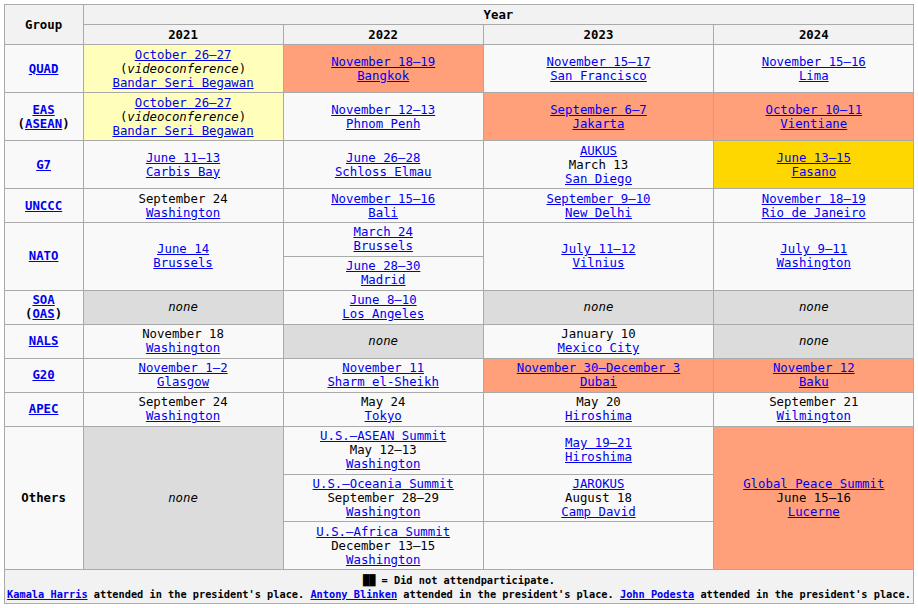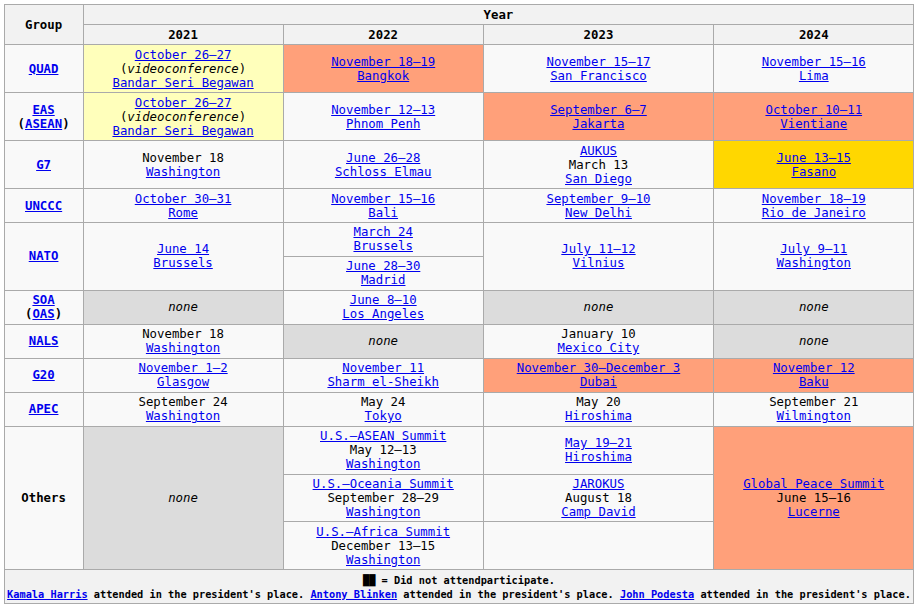 <table class="wikitable" style="margin:1em auto; font-size:95%; text-align:center;">
 <tr>
 <th rowspan="2">Group</th>
 <th colspan="4">Year</th>
 </tr>
 <tr>
 <th>2021</th>
 <th>2022</th>
 <th>2023</th>
 <th>2024</th>
 </tr>
 <tr>
 <td><strong><a href='#'>QUAD</a></strong></td>
 <td style="background:#ffb;"><a href='#'>October 26–27</a><br>(<em>videoconference</em>)<br> <a href='#'>Bandar Seri Begawan</a></td>
 <td style="background:#ffa07a;"><a href='#'>November 18–19</a><br> <a href='#'>Bangkok</a></td>
 <td><a href='#'>November 15–17</a><br> <a href='#'>San Francisco</a></td>
 <td><a href='#'>November 15–16</a><br> <a href='#'>Lima</a></td>
 </tr>
 <tr>
 <td><strong><a href='#'>EAS</a><br>(<a href='#'>ASEAN</a>)</strong></td>
 <td style="background:#ffb;"><a href='#'>October 26–27</a><br>(<em>videoconference</em>)<br> <a href='#'>Bandar Seri Begawan</a></td>
 <td><a href='#'>November 12–13</a><br> <a href='#'>Phnom Penh</a></td>
 <td style="background:#ffa07a;"><a href='#'>September 6–7</a><br> <a href='#'>Jakarta</a></td>
 <td style="background:#ffa07a;"><a href='#'>October 10–11</a><br> <a href='#'>Vientiane</a></td>
 </tr>
 <tr>
 <td><strong><a href='#'>G7</a></strong></td>
-<td><a href='#'>June 11–13</a><br> <a href='#'>Carbis Bay</a></td>
+<td>November 18<br> <a href='#'>Washington</a></td>
 <td><a href='#'>June 26–28</a><br> <a href='#'>Schloss Elmau</a></td>
 <td><a href='#'>AUKUS</a><br>March 13<br> <a href='#'>San Diego</a></td>
 <td style="background: gold;"><a href='#'>June 13–15</a><br> <a href='#'>Fasano</a></td>
 </tr>
 <tr>
 <td><strong><a href='#'>UNCCC</a></strong></td>
-<td>September 24<br> <a href='#'>Washington</a></td>
+<td><a href='#'>October 30–31</a><br> <a href='#'>Rome</a></td>
 <td><a href='#'>November 15–16</a><br> <a href='#'>Bali</a></td>
 <td><a href='#'>September 9–10</a><br> <a href='#'>New Delhi</a></td>
 <td><a href='#'>November 18–19</a><br> <a href='#'>Rio de Janeiro</a></td>
 </tr>
 <tr>
 <td rowspan="2"><strong><a href='#'>NATO</a></strong></td>
 <td rowspan="2"><a href='#'>June 14</a><br> <a href='#'>Brussels</a></td>
 <td><a href='#'>March 24</a><br> <a href='#'>Brussels</a></td>
 <td rowspan="2"><a href='#'>July 11–12</a><br> <a href='#'>Vilnius</a></td>
 <td rowspan="2"><a href='#'>July 9–11</a><br> <a href='#'>Washington</a></td>
 </tr>
 <tr>
 <td><a href='#'>June 28–30</a><br>  <a href='#'>Madrid</a></td>
 </tr>
 <tr>
 <td><strong><a href='#'>SOA</a><br>(<a href='#'>OAS</a>)</strong></td>
 <td style="background:#dcdcdc;"><em>none</em></td>
 <td><a href='#'>June 8–10</a><br> <a href='#'>Los Angeles</a></td>
 <td style="background:#dcdcdc;"><em>none</em></td>
 <td style="background:#dcdcdc;"><em>none</em></td>
 </tr>
 <tr>
 <td><strong><a href='#'>NALS</a></strong></td>
 <td>November 18<br> <a href='#'>Washington</a></td>
 <td style="background:#dcdcdc;"><em>none</em></td>
 <td>January 10<br> <a href='#'>Mexico City</a></td>
 <td style="background:#dcdcdc;"><em>none</em></td>
 </tr>
 <tr>
 <td><strong><a href='#'>G20</a></strong></td>
 <td><a href='#'>November 1–2</a><br> <a href='#'>Glasgow</a></td>
 <td><a href='#'>November 11</a><br> <a href='#'>Sharm el-Sheikh</a></td>
 <td style="background:#ffa07a;"><a href='#'>November 30–December 3</a><br> <a href='#'>Dubai</a></td>
 <td style="background:#ffa07a;"><a href='#'>November 12</a><br> <a href='#'>Baku</a></td>
 </tr>
 <tr>
 <td><strong><a href='#'>APEC</a></strong></td>
 <td>September 24<br> <a href='#'>Washington</a></td>
 <td>May 24<br> <a href='#'>Tokyo</a></td>
 <td>May 20<br> <a href='#'>Hiroshima</a></td>
 <td>September 21<br> <a href='#'>Wilmington</a></td>
 </tr>
 <tr>
 <td rowspan="3"><strong>Others</strong></td>
 <td rowspan="3" style="background:#dcdcdc;"><em>none</em></td>
 <td><a href='#'>U.S.–ASEAN Summit</a><br>May 12–13<br> <a href='#'>Washington</a></td>
 <td><a href='#'>May 19–21</a><br> <a href='#'>Hiroshima</a></td>
 <td rowspan="3" style="background:#ffa07a;"><a href='#'>Global Peace Summit</a><br>June 15–16<br> <a href='#'>Lucerne</a></td>
 </tr>
 <tr>
 <td><a href='#'>U.S.–Oceania Summit</a><br>September 28–29<br> <a href='#'>Washington</a></td>
 <td><a href='#'>JAROKUS</a><br>August 18<br> <a href='#'>Camp David</a></td>
 </tr>
 <tr>
 <td><a href='#'>U.S.–Africa Summit</a><br>December 13–15<br> <a href='#'>Washington</a></td>
 </tr>
 <tr>
 <th colspan="5"><small><span>██</span> = Did not attendparticipate.<br><a href='#'>Kamala Harris</a> attended in the president's place. <a href='#'>Antony Blinken</a> attended in the president's place.  <a href='#'>John Podesta</a> attended in the president's place. </small></th>
 </tr>
 </table>
